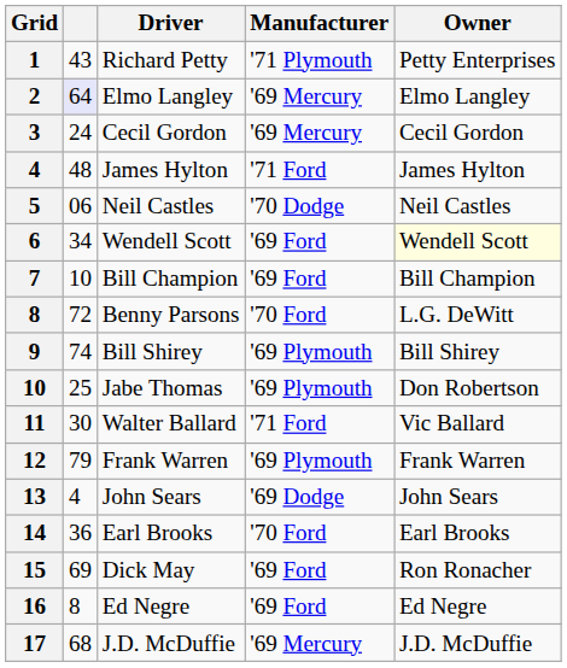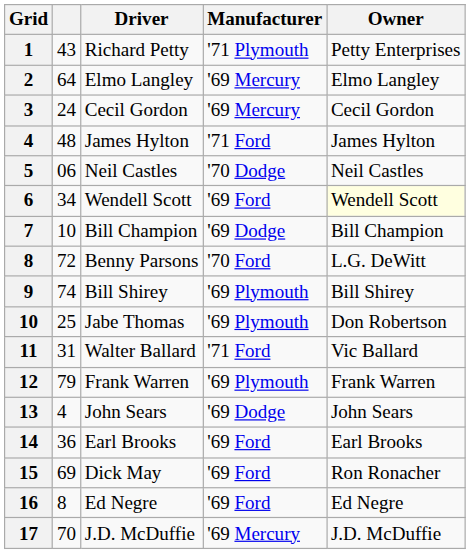 <table class="wikitable">
 <tr>
 <th>Grid</th>
 <th></th>
 <th>Driver</th>
 <th>Manufacturer</th>
 <th>Owner</th>
 </tr>
 <tr>
 <th>1</th>
 <td>43</td>
 <td>Richard Petty</td>
 <td>'71 <a href='#'>Plymouth</a></td>
 <td>Petty Enterprises</td>
 </tr>
 <tr>
 <th>2</th>
-<td style="background: lavender;">64</td>
+<td>64</td>
 <td>Elmo Langley</td>
 <td>'69 <a href='#'>Mercury</a></td>
 <td>Elmo Langley</td>
 </tr>
 <tr>
 <th>3</th>
 <td>24</td>
 <td>Cecil Gordon</td>
 <td>'69 <a href='#'>Mercury</a></td>
 <td>Cecil Gordon</td>
 </tr>
 <tr>
 <th>4</th>
 <td>48</td>
 <td>James Hylton</td>
 <td>'71 <a href='#'>Ford</a></td>
 <td>James Hylton</td>
 </tr>
 <tr>
 <th>5</th>
 <td>06</td>
 <td>Neil Castles</td>
 <td>'70 <a href='#'>Dodge</a></td>
 <td>Neil Castles</td>
 </tr>
 <tr>
 <th>6</th>
 <td>34</td>
 <td>Wendell Scott</td>
 <td>'69 <a href='#'>Ford</a></td>
 <td style="background: lightyellow;">Wendell Scott</td>
 </tr>
 <tr>
 <th>7</th>
 <td>10</td>
 <td>Bill Champion</td>
-<td>'69 <a href='#'>Ford</a></td>
+<td>'69 <a href='#'>Dodge</a></td>
 <td>Bill Champion</td>
 </tr>
 <tr>
 <th>8</th>
 <td>72</td>
 <td>Benny Parsons</td>
 <td>'70 <a href='#'>Ford</a></td>
 <td>L.G. DeWitt</td>
 </tr>
 <tr>
 <th>9</th>
 <td>74</td>
 <td>Bill Shirey</td>
 <td>'69 <a href='#'>Plymouth</a></td>
 <td>Bill Shirey</td>
 </tr>
 <tr>
 <th>10</th>
 <td>25</td>
 <td>Jabe Thomas</td>
 <td>'69 <a href='#'>Plymouth</a></td>
 <td>Don Robertson</td>
 </tr>
 <tr>
 <th>11</th>
-<td>30</td>
+<td>31</td>
 <td>Walter Ballard</td>
 <td>'71 <a href='#'>Ford</a></td>
 <td>Vic Ballard</td>
 </tr>
 <tr>
 <th>12</th>
 <td>79</td>
 <td>Frank Warren</td>
 <td>'69 <a href='#'>Plymouth</a></td>
 <td>Frank Warren</td>
 </tr>
 <tr>
 <th>13</th>
 <td>4</td>
 <td>John Sears</td>
 <td>'69 <a href='#'>Dodge</a></td>
 <td>John Sears</td>
 </tr>
 <tr>
 <th>14</th>
 <td>36</td>
 <td>Earl Brooks</td>
-<td>'70 <a href='#'>Ford</a></td>
+<td>'69 <a href='#'>Ford</a></td>
 <td>Earl Brooks</td>
 </tr>
 <tr>
 <th>15</th>
 <td>69</td>
 <td>Dick May</td>
 <td>'69 <a href='#'>Ford</a></td>
 <td>Ron Ronacher</td>
 </tr>
 <tr>
 <th>16</th>
 <td>8</td>
 <td>Ed Negre</td>
 <td>'69 <a href='#'>Ford</a></td>
 <td>Ed Negre</td>
 </tr>
 <tr>
 <th>17</th>
-<td>68</td>
+<td>70</td>
 <td>J.D. McDuffie</td>
 <td>'69 <a href='#'>Mercury</a></td>
 <td>J.D. McDuffie</td>
 </tr>
 </table>
